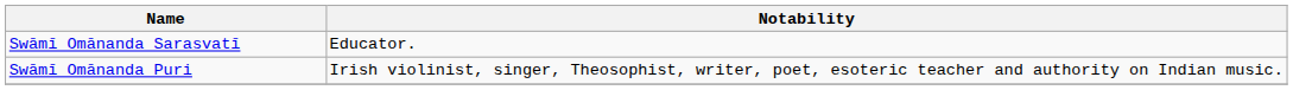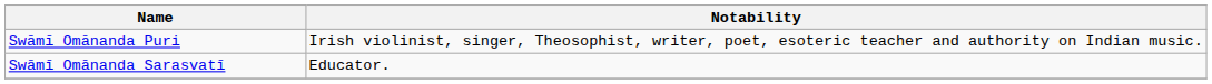 <table class="wikitable">
 <tr>
 <th width=25%>Name</th>
 <th>Notability</th>
 </tr>
 <tr>
+<td><a href='#'>Swāmī Omānanda Puri</a></td>
+<td>Irish violinist, singer, Theosophist, writer, poet, esoteric teacher and authority on Indian music.</td>
+</tr>
+<tr>
 <td><a href='#'>Swāmī Omānanda Sarasvatī</a></td>
 <td>Educator.</td>
 </tr>
 <tr>
-<td><a href='#'>Swāmī Omānanda Puri</a></td>
-<td>Irish violinist, singer, Theosophist, writer, poet, esoteric teacher and authority on Indian music.</td>
-</tr>
-<tr>
 </tr>
 </table>
